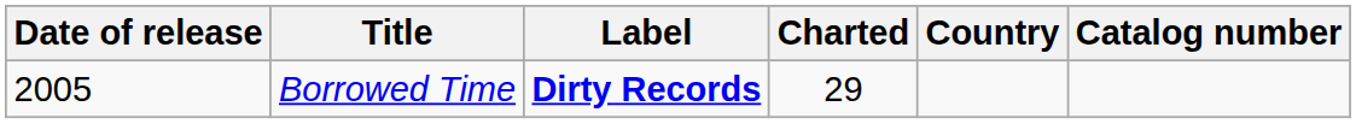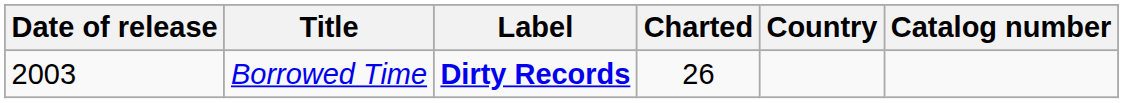 <table class="wikitable">
 <tr>
 <th>Date of release</th>
 <th>Title</th>
 <th>Label</th>
 <th>Charted</th>
 <th>Country</th>
 <th>Catalog number</th>
 </tr>
 <tr>
-<td>2005</td>
+<td>2003</td>
 <td><em><a href='#'>Borrowed Time</a></em></td>
 <td><strong><a href='#'>Dirty Records</a></strong></td>
-<td align="center">29</td>
+<td align="center">26</td>
 <td></td>
 <td></td>
 </tr>
 </table>
